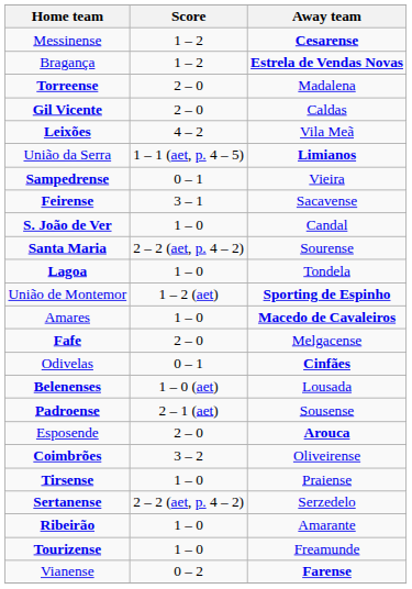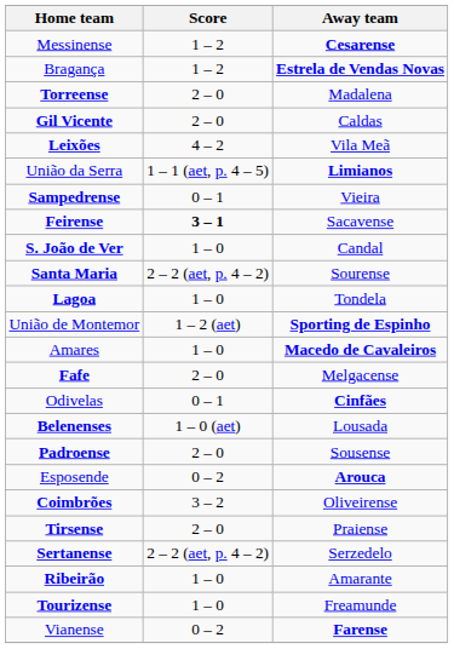 <table class="wikitable" style="text-align: center">
 <tr>
 </tr>
 <tr>
 <th>Home team</th>
 <th>Score</th>
 <th>Away team</th>
 </tr>
 <tr>
 <td><a href='#'>Messinense</a> </td>
 <td>1 – 2</td>
 <td><strong><a href='#'>Cesarense</a></strong> </td>
 </tr>
 <tr>
 <td><a href='#'>Bragança</a> </td>
 <td>1 – 2</td>
 <td><strong><a href='#'>Estrela de Vendas Novas</a></strong> </td>
 </tr>
 <tr>
 <td><strong><a href='#'>Torreense</a></strong> </td>
 <td>2 – 0</td>
 <td><a href='#'>Madalena</a> </td>
 </tr>
 <tr>
 <td><strong><a href='#'>Gil Vicente</a></strong> </td>
 <td>2 – 0</td>
 <td><a href='#'>Caldas</a> </td>
 </tr>
 <tr>
 <td><strong><a href='#'>Leixões</a></strong> </td>
 <td>4 – 2</td>
 <td><a href='#'>Vila Meã</a> </td>
 </tr>
 <tr>
 <td><a href='#'>União da Serra</a> </td>
 <td>1 – 1 (<a href='#'>aet</a>, <a href='#'>p.</a> 4 – 5)</td>
 <td><strong><a href='#'>Limianos</a></strong> </td>
 </tr>
 <tr>
 <td><strong><a href='#'>Sampedrense</a></strong> </td>
 <td>0 – 1</td>
 <td><a href='#'>Vieira</a> </td>
 </tr>
 <tr>
 <td><strong><a href='#'>Feirense</a></strong> </td>
-<td>3 – 1</td>
+<td><strong>3 – 1</strong></td>
 <td><a href='#'>Sacavense</a> </td>
 </tr>
 <tr>
 <td><strong><a href='#'>S. João de Ver</a></strong> </td>
 <td>1 – 0</td>
 <td><a href='#'>Candal</a> </td>
 </tr>
 <tr>
 <td><strong><a href='#'>Santa Maria</a></strong> </td>
 <td>2 – 2 (<a href='#'>aet</a>, <a href='#'>p.</a> 4 – 2)</td>
 <td><a href='#'>Sourense</a> </td>
 </tr>
 <tr>
 <td><strong><a href='#'>Lagoa</a></strong> </td>
 <td>1 – 0</td>
 <td><a href='#'>Tondela</a> </td>
 </tr>
 <tr>
 <td><a href='#'>União de Montemor</a> </td>
 <td>1 – 2 (<a href='#'>aet</a>)</td>
 <td><strong><a href='#'>Sporting de Espinho</a></strong> </td>
 </tr>
 <tr>
 <td><a href='#'>Amares</a> </td>
 <td>1 – 0</td>
 <td><strong><a href='#'>Macedo de Cavaleiros</a></strong> </td>
 </tr>
 <tr>
 <td><strong><a href='#'>Fafe</a></strong> </td>
 <td>2 – 0</td>
 <td><a href='#'>Melgacense</a> </td>
 </tr>
 <tr>
 <td><a href='#'>Odivelas</a> </td>
 <td>0 – 1</td>
 <td><strong><a href='#'>Cinfães</a></strong> </td>
 </tr>
 <tr>
 <td><strong><a href='#'>Belenenses</a></strong> </td>
 <td>1 – 0 (<a href='#'>aet</a>)</td>
 <td><a href='#'>Lousada</a> </td>
 </tr>
 <tr>
 <td><strong><a href='#'>Padroense</a></strong> </td>
-<td>2 – 1 (<a href='#'>aet</a>)</td>
+<td>2 – 0</td>
 <td><a href='#'>Sousense</a> </td>
 </tr>
 <tr>
 <td><a href='#'>Esposende</a> </td>
-<td>2 – 0</td>
+<td>0 – 2</td>
 <td><strong><a href='#'>Arouca</a></strong> </td>
 </tr>
 <tr>
 <td><strong><a href='#'>Coimbrões</a></strong> </td>
 <td>3 – 2</td>
 <td><a href='#'>Oliveirense</a> </td>
 </tr>
 <tr>
 <td><strong><a href='#'>Tirsense</a></strong> </td>
-<td>1 – 0</td>
+<td>2 – 0</td>
 <td><a href='#'>Praiense</a> </td>
 </tr>
 <tr>
 <td><strong><a href='#'>Sertanense</a></strong> </td>
 <td>2 – 2 (<a href='#'>aet</a>, <a href='#'>p.</a> 4 – 2)</td>
 <td><a href='#'>Serzedelo</a> </td>
 </tr>
 <tr>
 <td><strong><a href='#'>Ribeirão</a></strong> </td>
 <td>1 – 0</td>
 <td><a href='#'>Amarante</a> </td>
 </tr>
 <tr>
 <td><strong><a href='#'>Tourizense</a></strong> </td>
 <td>1 – 0</td>
 <td><a href='#'>Freamunde</a> </td>
 </tr>
 <tr>
 <td><a href='#'>Vianense</a> </td>
 <td>0 – 2</td>
 <td><strong><a href='#'>Farense</a></strong> </td>
 </tr>
 <tr>
 </tr>
 </table>
